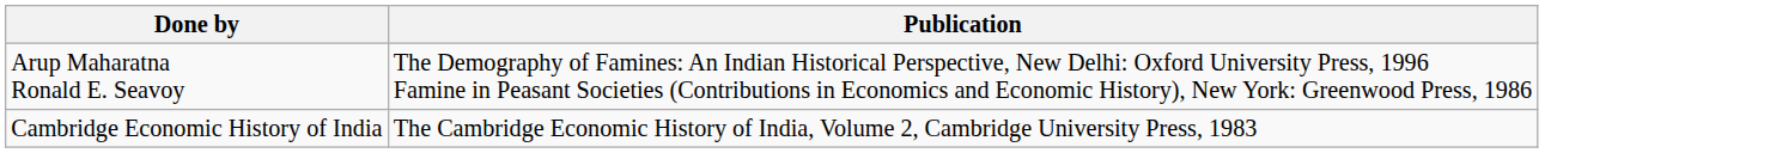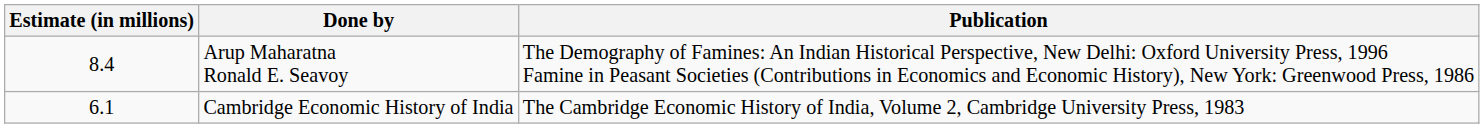 <table class="wikitable">
 <tr>
+<th>Estimate (in millions)</th>
 <th>Done by</th>
 <th>Publication</th>
 </tr>
 <tr>
+<td align="center">8.4</td>
 <td>Arup Maharatna <br> Ronald E. Seavoy</td>
 <td>The Demography of Famines: An Indian Historical Perspective, New Delhi: Oxford University Press, 1996 <br>Famine in Peasant Societies (Contributions in Economics and Economic History), New York: Greenwood Press, 1986</td>
 </tr>
 <tr>
+<td align="center">6.1</td>
 <td>Cambridge Economic History of India</td>
 <td>The Cambridge Economic History of India, Volume 2, Cambridge University Press, 1983</td>
 </tr>
 </table>
